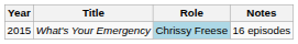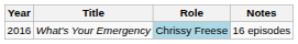 <table class="wikitable">
 <tr>
 <th>Year</th>
 <th>Title</th>
 <th>Role</th>
 <th>Notes</th>
 </tr>
 <tr>
-<td>2015</td>
+<td>2016</td>
 <td><em>What's Your Emergency</em></td>
 <td style="background: lightblue;">Chrissy Freese</td>
 <td>16 episodes</td>
 </tr>
 </table>
